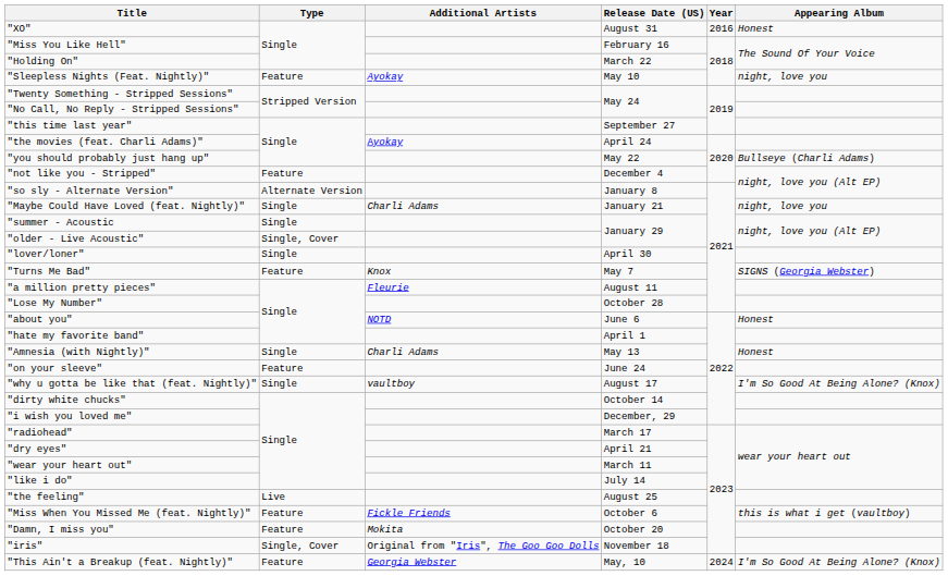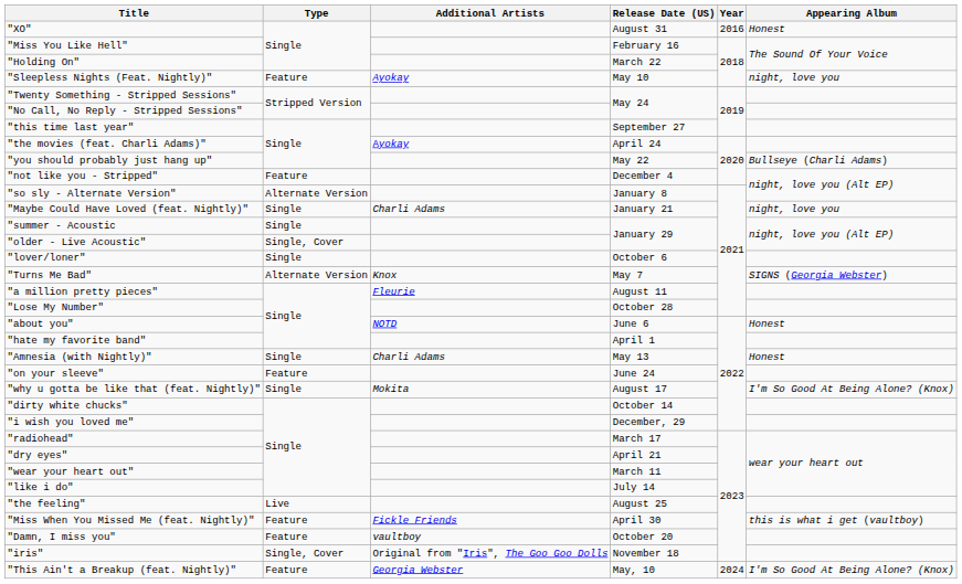 <table class="wikitable">
 <tr>
 <th>Title</th>
 <th>Type</th>
 <th>Additional Artists</th>
 <th>Release Date (US)</th>
 <th>Year</th>
 <th>Appearing Album</th>
 </tr>
 <tr>
 <td>"XO"</td>
 <td rowspan="3">Single</td>
 <td></td>
 <td>August 31</td>
 <td>2016</td>
 <td><em>Honest</em></td>
 </tr>
 <tr>
 <td>"Miss You Like Hell"</td>
 <td></td>
 <td>February 16</td>
 <td rowspan="3">2018</td>
 <td rowspan="2"><em>The Sound Of Your Voice</em></td>
 </tr>
 <tr>
 <td>"Holding On"</td>
 <td></td>
 <td>March 22</td>
 </tr>
 <tr>
 <td>"Sleepless Nights (Feat. Nightly)"</td>
 <td>Feature</td>
 <td><em><a href='#'>Ayokay</a></em></td>
 <td>May 10</td>
 <td><em>night, love you</em></td>
 </tr>
 <tr>
 <td>"Twenty Something - Stripped Sessions"</td>
 <td rowspan="2">Stripped Version</td>
 <td></td>
 <td rowspan="2">May 24</td>
 <td rowspan="3">2019</td>
 <td></td>
 </tr>
 <tr>
 <td>"No Call, No Reply - Stripped Sessions"</td>
 <td></td>
 <td></td>
 </tr>
 <tr>
 <td>"this time last year"</td>
 <td rowspan="3">Single</td>
 <td></td>
 <td>September 27</td>
 <td></td>
 </tr>
 <tr>
 <td>"the movies (feat. Charli Adams)"</td>
 <td><a href='#'>A<em>yokay</em></a></td>
 <td>April 24</td>
 <td rowspan="3">2020</td>
 <td></td>
 </tr>
 <tr>
 <td>"you should probably just hang up"</td>
 <td></td>
 <td>May 22</td>
 <td><em>Bullseye</em> (<em>Charli Adams</em>)</td>
 </tr>
 <tr>
 <td>"not like you - Stripped"</td>
 <td>Feature</td>
 <td></td>
 <td>December 4</td>
 <td rowspan="2"><em>night, love you (Alt EP)</em></td>
 </tr>
 <tr>
 <td>"so sly - Alternate Version"</td>
 <td>Alternate Version</td>
 <td></td>
 <td>January 8</td>
 <td rowspan="8">2021</td>
 </tr>
 <tr>
 <td>"Maybe Could Have Loved (feat. Nightly)"</td>
 <td>Single</td>
 <td><em>Charli Adams</em></td>
 <td>January 21</td>
 <td><em>night, love you</em></td>
 </tr>
 <tr>
 <td>"summer - Acoustic</td>
 <td>Single</td>
 <td></td>
 <td rowspan="2">January 29</td>
 <td rowspan="2"><em>night, love you (Alt EP)</em></td>
 </tr>
 <tr>
 <td>"older - Live Acoustic"</td>
 <td>Single, Cover</td>
 <td></td>
 </tr>
 <tr>
 <td>"lover/loner"</td>
 <td>Single</td>
 <td></td>
-<td>April 30</td>
+<td>October 6</td>
 <td></td>
 </tr>
 <tr>
 <td>"Turns Me Bad"</td>
-<td>Feature</td>
+<td>Alternate Version</td>
 <td><em>Knox</em></td>
 <td>May 7</td>
 <td><em>SIGNS</em> (<em><a href='#'>Georgia Webster</a></em>)</td>
 </tr>
 <tr>
 <td>"a million pretty pieces"</td>
 <td rowspan="4">Single</td>
 <td><em><a href='#'>Fleurie</a></em></td>
 <td>August 11</td>
 <td></td>
 </tr>
 <tr>
 <td>"Lose My Number"</td>
 <td></td>
 <td>October 28</td>
 <td></td>
 </tr>
 <tr>
 <td>"about you"</td>
 <td><em><a href='#'>NOTD</a></em></td>
 <td>June 6</td>
 <td rowspan="7">2022</td>
 <td><em>Honest</em></td>
 </tr>
 <tr>
 <td>"hate my favorite band"</td>
 <td></td>
 <td>April 1</td>
 <td></td>
 </tr>
 <tr>
 <td>"Amnesia (with Nightly)"</td>
 <td>Single</td>
 <td><em>Charli Adams</em></td>
 <td>May 13</td>
 <td><em>Honest</em></td>
 </tr>
 <tr>
 <td>"on your sleeve"</td>
 <td>Feature</td>
 <td></td>
 <td>June 24</td>
 <td></td>
 </tr>
 <tr>
 <td>"why u gotta be like that (feat. Nightly)"</td>
 <td>Single</td>
-<td><em>vaultboy</em></td>
+<td><em>Mokita</em></td>
 <td>August 17</td>
 <td><em>I'm So Good At Being Alone? (Knox)</em></td>
 </tr>
 <tr>
 <td>"dirty white chucks"</td>
 <td rowspan="6">Single</td>
 <td></td>
 <td>October 14</td>
 <td></td>
 </tr>
 <tr>
 <td>"i wish you loved me"</td>
 <td></td>
 <td>December, 29</td>
 <td></td>
 </tr>
 <tr>
 <td>"radiohead"</td>
 <td></td>
 <td>March 17</td>
 <td rowspan="8">2023</td>
 <td rowspan="4"><em>wear your heart out</em></td>
 </tr>
 <tr>
 <td>"dry eyes"</td>
 <td></td>
 <td>April 21</td>
 </tr>
 <tr>
 <td>"wear your heart out"</td>
 <td></td>
 <td>March 11</td>
 </tr>
 <tr>
 <td>"like i do"</td>
 <td></td>
 <td>July 14</td>
 </tr>
 <tr>
 <td>"the feeling"</td>
 <td>Live</td>
 <td></td>
 <td>August 25</td>
 <td></td>
 </tr>
 <tr>
 <td>"Miss When You Missed Me (feat. Nightly)"</td>
 <td>Feature</td>
 <td><em><a href='#'>Fickle Friends</a></em></td>
-<td>October 6</td>
+<td>April 30</td>
 <td><em>this is what i get</em> (<em>vaultboy</em>)</td>
 </tr>
 <tr>
 <td>"Damn, I miss you"</td>
 <td>Feature</td>
-<td><em>Mokita</em></td>
+<td><em>vaultboy</em></td>
 <td>October 20</td>
 <td></td>
 </tr>
 <tr>
 <td>"iris"</td>
 <td>Single, Cover</td>
 <td>Original from "<a href='#'>Iris</a>", <a href='#'><em>The Goo Goo Dolls</em></a></td>
 <td>November 18</td>
 <td></td>
 </tr>
 <tr>
 <td>"This Ain't a Breakup (feat. Nightly)"</td>
 <td>Feature</td>
 <td><em><a href='#'>Georgia Webster</a></em></td>
 <td>May, 10</td>
 <td>2024</td>
 <td><em>I'm So Good At Being Alone? (Knox)</em></td>
 </tr>
 </table>
